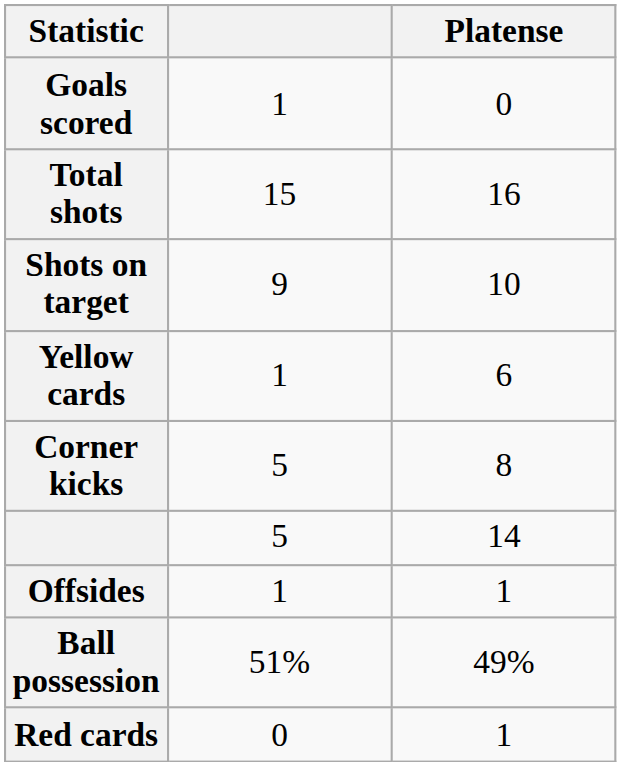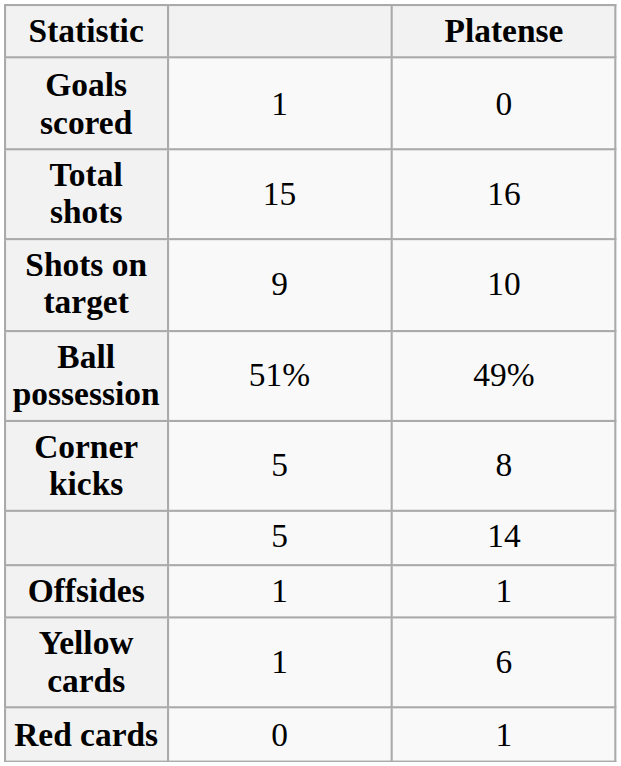 <table class="wikitable" style="text-align:center">
 <tr>
 <th scope="col" style="width:70px">Statistic</th>
 <th scope="col" style="width:100px"></th>
 <th scope="col" style="width:100px">Platense</th>
 </tr>
 <tr>
 <th scope=row>Goals scored</th>
 <td>1</td>
 <td>0</td>
 </tr>
 <tr>
 <th scope=row>Total shots</th>
 <td>15</td>
 <td>16</td>
 </tr>
 <tr>
 <th scope=row>Shots on target</th>
 <td>9</td>
 <td>10</td>
 </tr>
 <tr>
-<th scope=row>Yellow cards</th>
-<td>1</td>
-<td>6</td>
+<th scope=row>Ball possession</th>
+<td>51%</td>
+<td>49%</td>
 </tr>
 <tr>
 <th scope=row>Corner kicks</th>
 <td>5</td>
 <td>8</td>
 </tr>
 <tr>
 <th scope=row></th>
 <td>5</td>
 <td>14</td>
 </tr>
 <tr>
 <th scope=row>Offsides</th>
 <td>1</td>
 <td>1</td>
 </tr>
 <tr>
-<th scope=row>Ball possession</th>
-<td>51%</td>
-<td>49%</td>
+<th scope=row>Yellow cards</th>
+<td>1</td>
+<td>6</td>
 </tr>
 <tr>
 <th scope=row>Red cards</th>
 <td>0</td>
 <td>1</td>
 </tr>
 </table>
